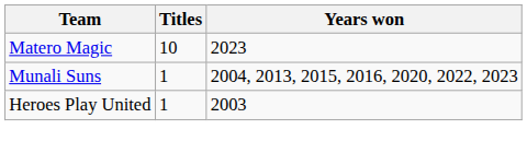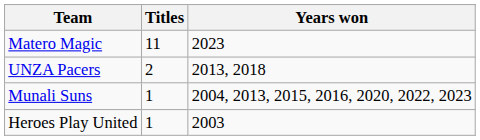 <table class="wikitable">
 <tr>
 <th>Team</th>
 <th>Titles</th>
 <th>Years won</th>
 </tr>
 <tr>
 <td><a href='#'>Matero Magic</a></td>
-<td>10</td>
+<td>11</td>
 <td>2023</td>
+</tr>
+<tr>
+<td><a href='#'>UNZA Pacers</a></td>
+<td>2</td>
+<td>2013, 2018</td>
 </tr>
 <tr>
 <td><a href='#'>Munali Suns</a></td>
 <td>1</td>
 <td>2004, 2013, 2015, 2016, 2020, 2022, 2023</td>
 </tr>
 <tr>
 <td>Heroes Play United</td>
 <td>1</td>
 <td>2003</td>
 </tr>
 </table>
